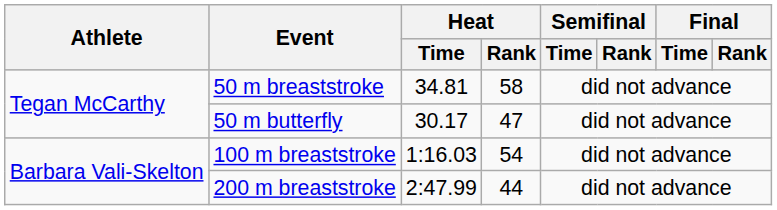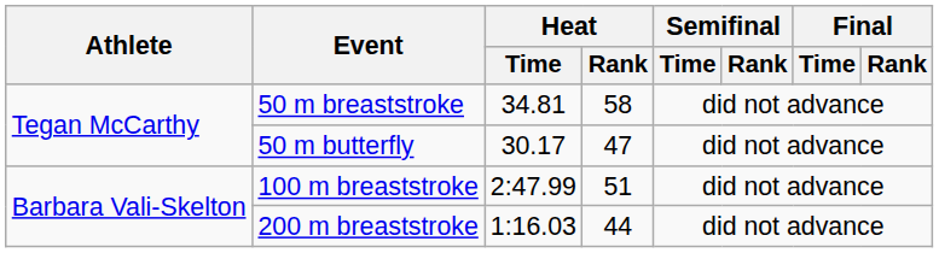 <table class=wikitable style="font-size:90%">
 <tr>
 <th rowspan="2">Athlete</th>
 <th rowspan="2">Event</th>
 <th colspan="2">Heat</th>
 <th colspan="2">Semifinal</th>
 <th colspan="2">Final</th>
 </tr>
 <tr style="font-size:95%">
 <th>Time</th>
 <th>Rank</th>
 <th>Time</th>
 <th>Rank</th>
 <th>Time</th>
 <th>Rank</th>
 </tr>
 <tr align=center>
 <td align=left rowspan=2><a href='#'>Tegan McCarthy</a></td>
 <td align=left><a href='#'>50 m breaststroke</a></td>
 <td>34.81</td>
 <td>58</td>
 <td colspan=4>did not advance</td>
 </tr>
 <tr align=center>
 <td align=left><a href='#'>50 m butterfly</a></td>
 <td>30.17</td>
 <td>47</td>
 <td colspan=4>did not advance</td>
 </tr>
 <tr align=center>
 <td align=left rowspan=2><a href='#'>Barbara Vali-Skelton</a></td>
 <td align=left><a href='#'>100 m breaststroke</a></td>
-<td>1:16.03</td>
-<td>54</td>
+<td>2:47.99</td>
+<td>51</td>
 <td colspan=4>did not advance</td>
 </tr>
 <tr align=center>
 <td align=left><a href='#'>200 m breaststroke</a></td>
-<td>2:47.99</td>
+<td>1:16.03</td>
 <td>44</td>
 <td colspan=4>did not advance</td>
 </tr>
 </table>
